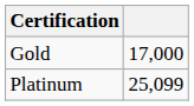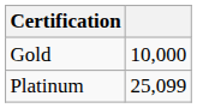 <table class="wikitable">
 <tr>
 <th>Certification</th>
 <th></th>
 </tr>
 <tr>
 <td>Gold</td>
-<td>17,000</td>
+<td>10,000</td>
 </tr>
 <tr>
 <td>Platinum</td>
 <td>25,099</td>
 </tr>
 </table>
